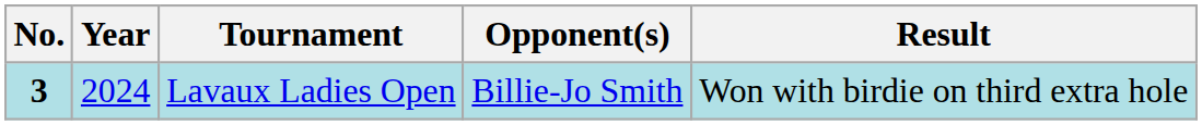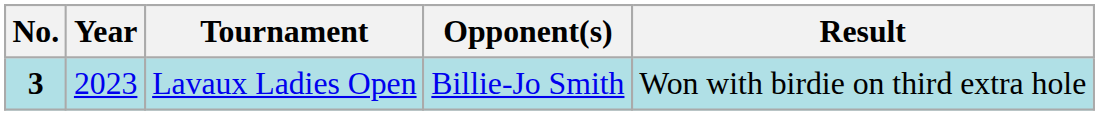 <table class="wikitable" style="font-size:95%;">
 <tr>
 <th>No.</th>
 <th>Year</th>
 <th>Tournament</th>
 <th>Opponent(s)</th>
 <th>Result</th>
 </tr>
 <tr style="background:#B0E0E6;">
 <td align=center><strong>3</strong></td>
-<td><a href='#'>2024</a></td>
+<td><a href='#'>2023</a></td>
 <td><a href='#'>Lavaux Ladies Open</a></td>
 <td> <a href='#'>Billie-Jo Smith</a></td>
 <td>Won with birdie on third extra hole</td>
 </tr>
 </table>
